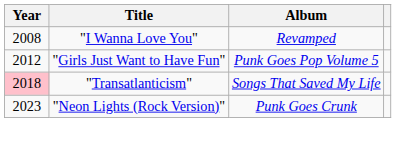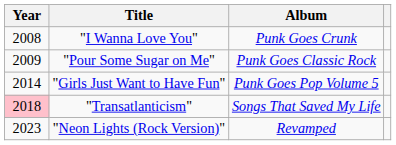 <table class="wikitable" style="text-align:center;">
 <tr>
 <th rowspan="1" width="43">Year</th>
 <th rowspan="1">Title</th>
 <th rowspan="1">Album</th>
 <th scope="col"></th>
 </tr>
 <tr>
 <td>2008</td>
 <td>"<a href='#'>I Wanna Love You</a>"</td>
-<td><em><a href='#'>Revamped</a></em></td>
+<td><em><a href='#'>Punk Goes Crunk</a></em></td>
 <td></td>
 </tr>
 <tr>
-<td>2012</td>
+<td>2009</td>
+<td>"<a href='#'>Pour Some Sugar on Me</a>"</td>
+<td><em><a href='#'>Punk Goes Classic Rock</a></em></td>
+<td></td>
+</tr>
+<tr>
+<td>2014</td>
 <td>"<a href='#'>Girls Just Want to Have Fun</a>"<br></td>
 <td><em><a href='#'>Punk Goes Pop Volume 5</a></em></td>
 <td></td>
 </tr>
 <tr>
 <td style="background: pink;">2018</td>
 <td>"<a href='#'>Transatlanticism</a>"</td>
 <td><em><a href='#'>Songs That Saved My Life</a></em></td>
 <td></td>
 </tr>
 <tr>
 <td>2023</td>
 <td>"<a href='#'>Neon Lights (Rock Version)</a>"<br></td>
-<td><em><a href='#'>Punk Goes Crunk</a></em></td>
+<td><em><a href='#'>Revamped</a></em></td>
 <td></td>
 </tr>
 </table>
